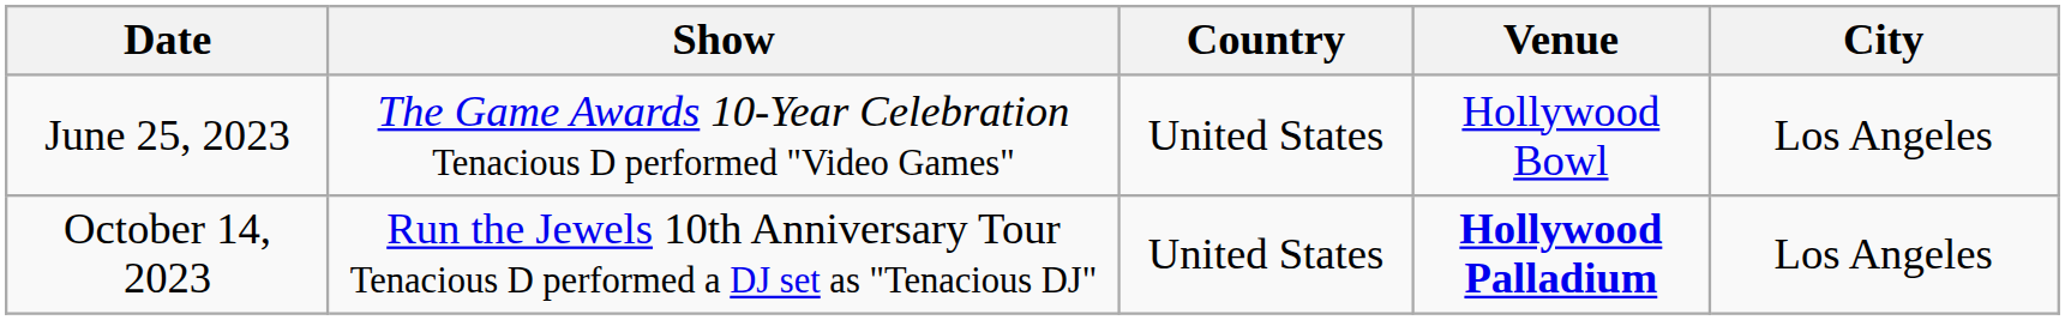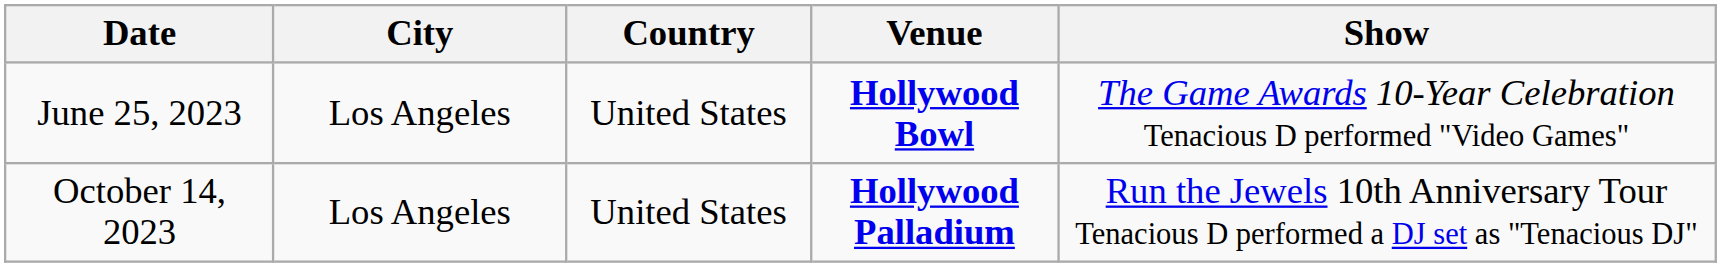 <table class="wikitable plainrowheaders" style="text-align:center;">
 <tr>
 <th width="110">Date</th>
-<th width="280">Show</th>
+<th width="120">City</th>
 <th width="100">Country</th>
 <th width="100">Venue</th>
-<th width="120">City</th>
+<th width="280">Show</th>
 </tr>
 <tr>
 <td>June 25, 2023</td>
+<td>Los Angeles</td>
+<td>United States</td>
+<td><strong><a href='#'>Hollywood Bowl</a></strong></td>
 <td><em><a href='#'>The Game Awards</a> 10-Year Celebration</em><br><small>Tenacious D performed "Video Games"</small></td>
-<td>United States</td>
-<td><a href='#'>Hollywood Bowl</a></td>
-<td>Los Angeles</td>
 </tr>
 <tr>
 <td>October 14, 2023</td>
-<td><a href='#'>Run the Jewels</a> 10th Anniversary Tour<br><small>Tenacious D performed a <a href='#'>DJ set</a> as "Tenacious DJ"</small></td>
+<td>Los Angeles</td>
 <td>United States</td>
 <td><strong><a href='#'>Hollywood Palladium</a></strong></td>
-<td>Los Angeles</td>
+<td><a href='#'>Run the Jewels</a> 10th Anniversary Tour<br><small>Tenacious D performed a <a href='#'>DJ set</a> as "Tenacious DJ"</small></td>
 </tr>
 </table>
